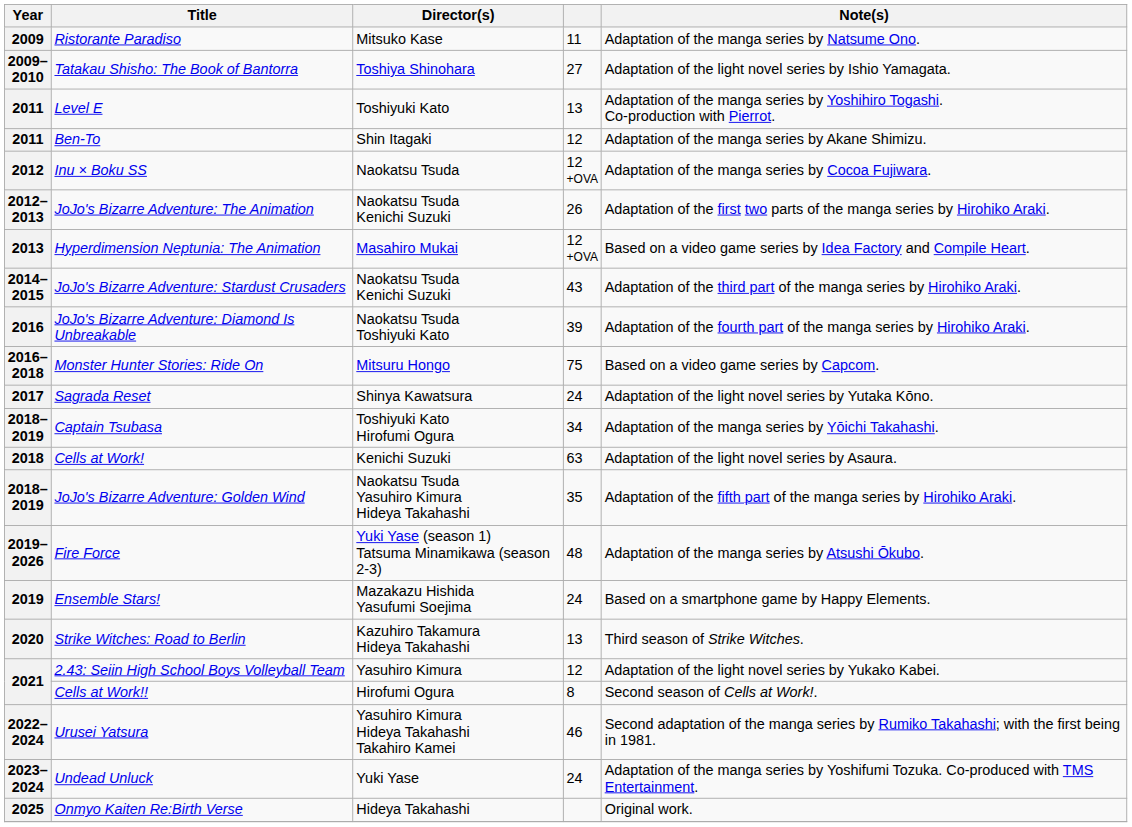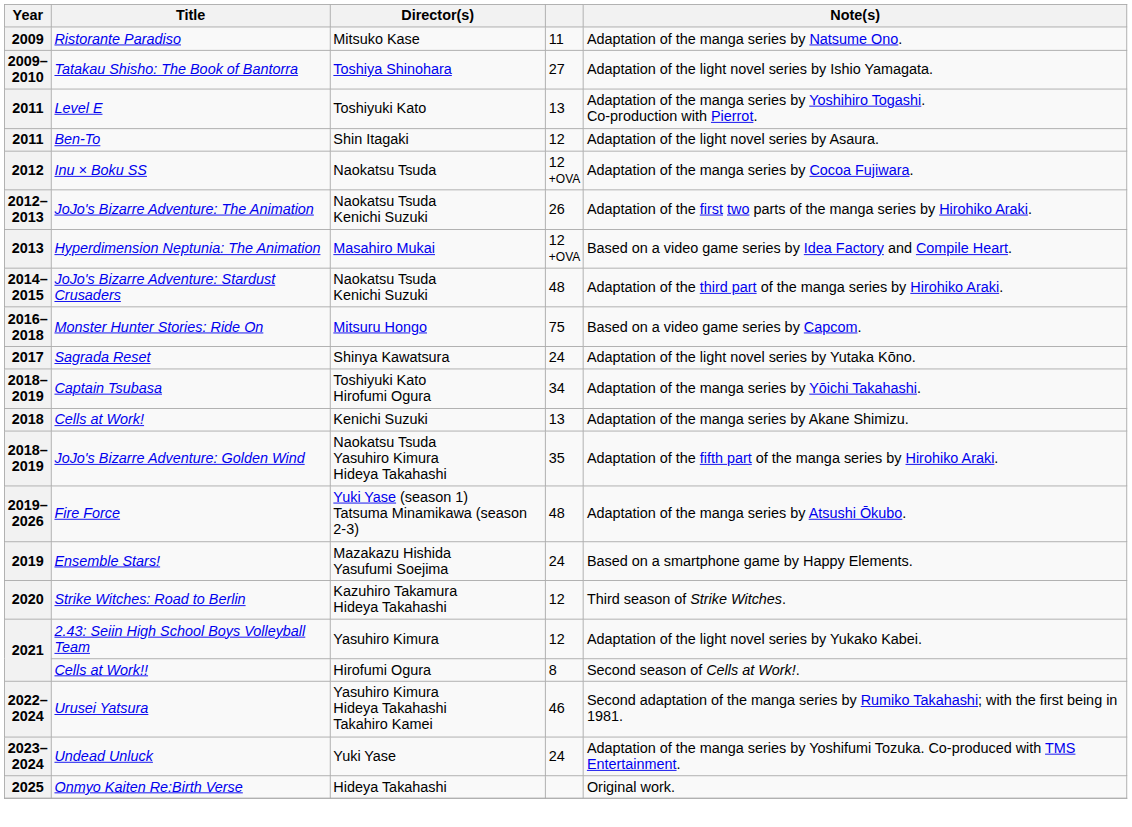 <table class="wikitable sortable plainrowheaders">
 <tr>
 <th scope="col" class="unsortable" width=10>Year</th>
 <th scope="col">Title</th>
 <th scope="col">Director(s)</th>
 <th scope="col"></th>
 <th scope="col" class="unsortable">Note(s)</th>
 </tr>
 <tr>
 <th scope="row">2009</th>
 <td><em><a href='#'>Ristorante Paradiso</a></em></td>
 <td>Mitsuko Kase</td>
 <td>11</td>
 <td align=left>Adaptation of the manga series by <a href='#'>Natsume Ono</a>.</td>
 </tr>
 <tr>
 <th scope="row">2009–2010</th>
 <td><em><a href='#'>Tatakau Shisho: The Book of Bantorra</a></em></td>
 <td><a href='#'>Toshiya Shinohara</a></td>
 <td>27</td>
 <td align=left>Adaptation of the light novel series by Ishio Yamagata.</td>
 </tr>
 <tr>
 <th scope="row">2011</th>
 <td><em><a href='#'>Level E</a></em></td>
 <td>Toshiyuki Kato</td>
 <td>13</td>
 <td align=left>Adaptation of the manga series by <a href='#'>Yoshihiro Togashi</a>.<br>Co-production with <a href='#'>Pierrot</a>.</td>
 </tr>
 <tr>
 <th scope="row">2011</th>
 <td><em><a href='#'>Ben-To</a></em></td>
 <td>Shin Itagaki</td>
 <td>12</td>
-<td align=left>Adaptation of the manga series by Akane Shimizu.</td>
+<td align=left>Adaptation of the light novel series by Asaura.</td>
 </tr>
 <tr>
 <th scope="row">2012</th>
 <td><em><a href='#'>Inu × Boku SS</a></em></td>
 <td>Naokatsu Tsuda</td>
 <td>12<br><small>+OVA</small></td>
 <td align=left>Adaptation of the manga series by <a href='#'>Cocoa Fujiwara</a>.</td>
 </tr>
 <tr>
 <th scope="row">2012–2013</th>
 <td><em><a href='#'>JoJo's Bizarre Adventure: The Animation</a></em></td>
 <td>Naokatsu Tsuda<br>Kenichi Suzuki</td>
 <td>26</td>
 <td align=left>Adaptation of the <a href='#'>first</a> <a href='#'>two</a> parts of the manga series by <a href='#'>Hirohiko Araki</a>.</td>
 </tr>
 <tr>
 <th scope="row">2013</th>
 <td><em><a href='#'>Hyperdimension Neptunia: The Animation</a></em></td>
 <td><a href='#'>Masahiro Mukai</a></td>
 <td>12<br><small>+OVA</small></td>
 <td align=left>Based on a video game series by <a href='#'>Idea Factory</a> and <a href='#'>Compile Heart</a>.</td>
 </tr>
 <tr>
 <th scope="row">2014–2015</th>
 <td><em><a href='#'>JoJo's Bizarre Adventure: Stardust Crusaders</a></em></td>
 <td>Naokatsu Tsuda<br>Kenichi Suzuki</td>
-<td>43</td>
+<td>48</td>
 <td align=left>Adaptation of the <a href='#'>third part</a> of the manga series by <a href='#'>Hirohiko Araki</a>.</td>
-</tr>
-<tr>
-<th scope="row">2016</th>
-<td><em><a href='#'>JoJo's Bizarre Adventure: Diamond Is Unbreakable</a></em></td>
-<td>Naokatsu Tsuda<br>Toshiyuki Kato</td>
-<td>39</td>
-<td align=left>Adaptation of the <a href='#'>fourth part</a> of the manga series by <a href='#'>Hirohiko Araki</a>.</td>
 </tr>
 <tr>
 <th scope="row">2016–2018</th>
 <td><em><a href='#'>Monster Hunter Stories: Ride On</a></em></td>
 <td><a href='#'>Mitsuru Hongo</a></td>
 <td>75</td>
 <td align=left>Based on a video game series by <a href='#'>Capcom</a>.</td>
 </tr>
 <tr>
 <th scope="row">2017</th>
 <td><em><a href='#'>Sagrada Reset</a></em></td>
 <td>Shinya Kawatsura</td>
 <td>24</td>
 <td align=left>Adaptation of the light novel series by Yutaka Kōno.</td>
 </tr>
 <tr>
 <th scope="row">2018–2019</th>
 <td><em><a href='#'>Captain Tsubasa</a></em></td>
 <td>Toshiyuki Kato<br>Hirofumi Ogura</td>
 <td>34</td>
 <td align=left>Adaptation of the manga series by <a href='#'>Yōichi Takahashi</a>.</td>
 </tr>
 <tr>
 <th scope="row">2018</th>
 <td><em><a href='#'>Cells at Work!</a></em></td>
 <td>Kenichi Suzuki</td>
-<td>63</td>
-<td align=left>Adaptation of the light novel series by Asaura.</td>
+<td>13</td>
+<td align=left>Adaptation of the manga series by Akane Shimizu.</td>
 </tr>
 <tr>
 <th scope="row">2018–2019</th>
 <td><em><a href='#'>JoJo's Bizarre Adventure: Golden Wind</a></em></td>
 <td>Naokatsu Tsuda<br>Yasuhiro Kimura<br>Hideya Takahashi</td>
 <td>35</td>
 <td align=left>Adaptation of the <a href='#'>fifth part</a> of the manga series by <a href='#'>Hirohiko Araki</a>.</td>
 </tr>
 <tr>
 <th scope="row">2019–2026</th>
 <td><em><a href='#'>Fire Force</a></em></td>
 <td><a href='#'>Yuki Yase</a> (season 1)<br>Tatsuma Minamikawa (season 2-3)</td>
 <td>48</td>
 <td align=left>Adaptation of the manga series by <a href='#'>Atsushi Ōkubo</a>.</td>
 </tr>
 <tr>
 <th scope="row">2019</th>
 <td><em><a href='#'>Ensemble Stars!</a></em></td>
 <td>Mazakazu Hishida<br>Yasufumi Soejima</td>
 <td>24</td>
 <td align=left>Based on a smartphone game by Happy Elements.</td>
 </tr>
 <tr>
 <th scope="row">2020</th>
 <td><em><a href='#'>Strike Witches: Road to Berlin</a></em></td>
 <td>Kazuhiro Takamura<br>Hideya Takahashi</td>
-<td>13</td>
+<td>12</td>
 <td align=left>Third season of <em>Strike Witches</em>.</td>
 </tr>
 <tr>
 <th scope="row" rowspan="2">2021</th>
 <td><em><a href='#'>2.43: Seiin High School Boys Volleyball Team</a></em></td>
 <td>Yasuhiro Kimura</td>
 <td>12</td>
 <td align=left>Adaptation of the light novel series by Yukako Kabei.</td>
 </tr>
 <tr>
 <td><em><a href='#'>Cells at Work!!</a></em></td>
 <td>Hirofumi Ogura</td>
 <td>8</td>
 <td align=left>Second season of <em>Cells at Work!</em>.</td>
 </tr>
 <tr>
 <th scope="row">2022–2024</th>
 <td><em><a href='#'>Urusei Yatsura</a></em></td>
 <td>Yasuhiro Kimura<br>Hideya Takahashi<br>Takahiro Kamei</td>
 <td>46</td>
 <td align=left>Second adaptation of the manga series by <a href='#'>Rumiko Takahashi</a>; with the first being in 1981.</td>
 </tr>
 <tr>
 <th scope="row">2023–2024</th>
 <td><em><a href='#'>Undead Unluck</a></em></td>
 <td>Yuki Yase</td>
 <td>24</td>
 <td align=left>Adaptation of the manga series by Yoshifumi Tozuka. Co-produced with <a href='#'>TMS Entertainment</a>.</td>
 </tr>
 <tr>
 <th scope="row">2025</th>
 <td><em><a href='#'>Onmyo Kaiten Re:Birth Verse</a></em></td>
 <td>Hideya Takahashi</td>
 <td></td>
 <td align=left>Original work.</td>
 </tr>
 <tr>
 </tr>
 </table>
